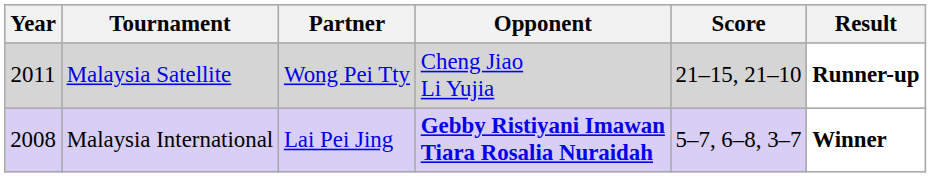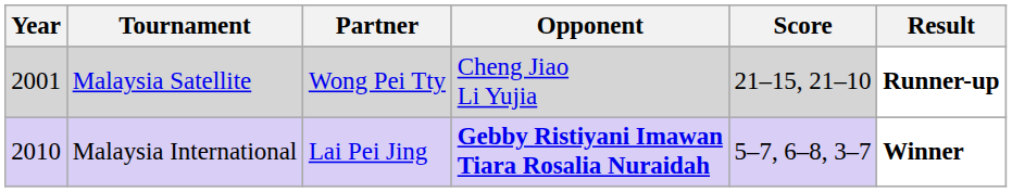 <table class="sortable wikitable" style="font-size: 90%;">
 <tr>
 <th>Year</th>
 <th>Tournament</th>
 <th>Partner</th>
 <th>Opponent</th>
 <th>Score</th>
 <th>Result</th>
 </tr>
 <tr style="background:#D5D5D5">
-<td align="center">2011</td>
+<td align="center">2001</td>
 <td align="left"><a href='#'>Malaysia Satellite</a></td>
 <td align="left"> <a href='#'>Wong Pei Tty</a></td>
 <td align="left"> <a href='#'>Cheng Jiao</a> <br>  <a href='#'>Li Yujia</a></td>
 <td align="left">21–15, 21–10</td>
 <td style="text-align:left; background:white"> <strong>Runner-up</strong></td>
 </tr>
 <tr style="background:#D8CEF6">
-<td align="center">2008</td>
+<td align="center">2010</td>
 <td align="left">Malaysia International</td>
 <td align="left"> <a href='#'>Lai Pei Jing</a></td>
 <td align="left"><strong> <a href='#'>Gebby Ristiyani Imawan</a> <br>  <a href='#'>Tiara Rosalia Nuraidah</a></strong></td>
 <td align="left">5–7, 6–8, 3–7</td>
 <td style="text-align:left; background:white"> <strong>Winner</strong></td>
 </tr>
 </table>
